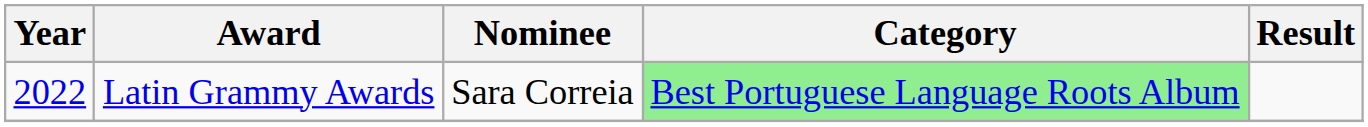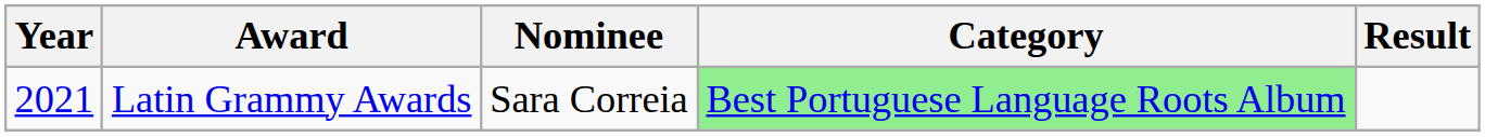 <table class="wikitable">
 <tr>
 <th>Year</th>
 <th>Award</th>
 <th>Nominee</th>
 <th>Category</th>
 <th>Result</th>
 </tr>
 <tr>
-<td><a href='#'>2022</a></td>
+<td><a href='#'>2021</a></td>
 <td><a href='#'>Latin Grammy Awards</a></td>
 <td>Sara Correia</td>
 <td style="background: lightgreen;"><a href='#'>Best Portuguese Language Roots Album</a></td>
 <td></td>
 </tr>
 <tr>
 </tr>
 </table>
